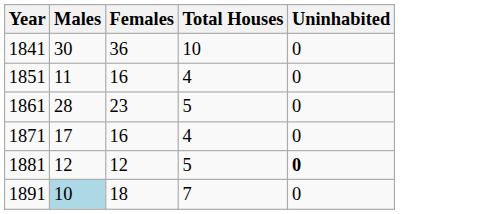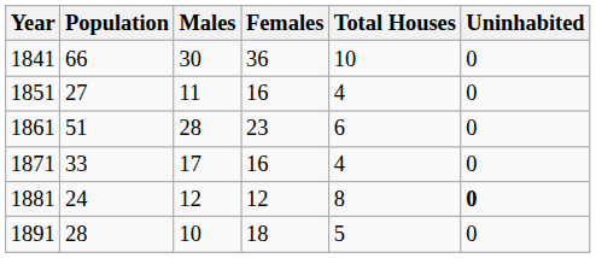 <table class="wikitable">
 <tr>
 <th>Year</th>
+<th>Population</th>
 <th>Males</th>
 <th>Females</th>
 <th>Total Houses</th>
 <th>Uninhabited</th>
 </tr>
 <tr>
 <td>1841</td>
+<td>66</td>
 <td>30</td>
 <td>36</td>
 <td>10</td>
 <td>0</td>
 </tr>
 <tr>
 <td>1851</td>
+<td>27</td>
 <td>11</td>
 <td>16</td>
 <td>4</td>
 <td>0</td>
 </tr>
 <tr>
 <td>1861</td>
+<td>51</td>
 <td>28</td>
 <td>23</td>
-<td>5</td>
+<td>6</td>
 <td>0</td>
 </tr>
 <tr>
 <td>1871</td>
+<td>33</td>
 <td>17</td>
 <td>16</td>
 <td>4</td>
 <td>0</td>
 </tr>
 <tr>
 <td>1881</td>
+<td>24</td>
 <td>12</td>
 <td>12</td>
-<td>5</td>
+<td>8</td>
 <td><strong>0</strong></td>
 </tr>
 <tr>
 <td>1891</td>
-<td style="background: lightblue;">10</td>
+<td>28</td>
+<td>10</td>
 <td>18</td>
-<td>7</td>
+<td>5</td>
 <td>0</td>
 </tr>
 </table>
